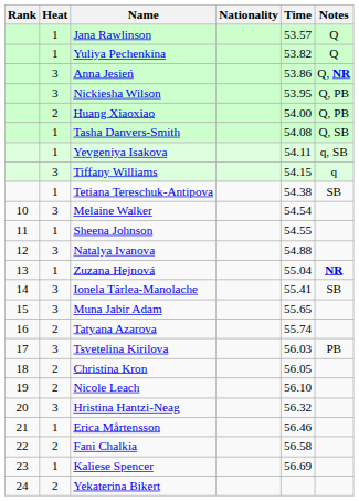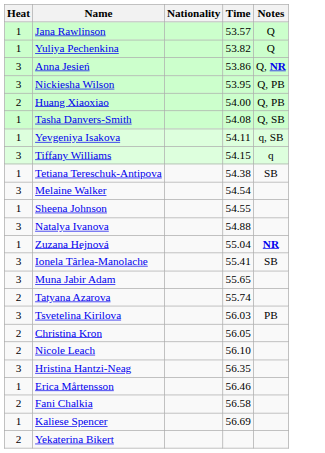 <table class="wikitable sortable" style="text-align:center">
 <tr>
-<th>Rank</th>
 <th>Heat</th>
 <th>Name</th>
 <th>Nationality</th>
 <th>Time</th>
 <th>Notes</th>
 </tr>
 <tr bgcolor=ccffcc>
-<td></td>
 <td>1</td>
 <td align=left><a href='#'>Jana Rawlinson</a></td>
 <td align=left></td>
 <td>53.57</td>
 <td>Q</td>
 </tr>
 <tr bgcolor=ccffcc>
-<td></td>
 <td>1</td>
 <td align=left><a href='#'>Yuliya Pechenkina</a></td>
 <td align=left></td>
 <td>53.82</td>
 <td>Q</td>
 </tr>
 <tr bgcolor=ccffcc>
-<td></td>
 <td>3</td>
 <td align=left><a href='#'>Anna Jesień</a></td>
 <td align=left></td>
 <td>53.86</td>
 <td>Q, <strong><a href='#'>NR</a></strong></td>
 </tr>
 <tr bgcolor=ccffcc>
-<td></td>
 <td>3</td>
 <td align=left><a href='#'>Nickiesha Wilson</a></td>
 <td align=left></td>
 <td>53.95</td>
 <td>Q, PB</td>
 </tr>
 <tr bgcolor=ccffcc>
-<td></td>
 <td>2</td>
 <td align=left><a href='#'>Huang Xiaoxiao</a></td>
 <td align=left></td>
 <td>54.00</td>
 <td>Q, PB</td>
 </tr>
 <tr bgcolor=ccffcc>
-<td></td>
 <td>1</td>
 <td align=left><a href='#'>Tasha Danvers-Smith</a></td>
 <td align=left></td>
 <td>54.08</td>
 <td>Q, SB</td>
 </tr>
 <tr bgcolor=ddffdd>
-<td></td>
 <td>1</td>
 <td align=left><a href='#'>Yevgeniya Isakova</a></td>
 <td align=left></td>
 <td>54.11</td>
 <td>q, SB</td>
 </tr>
 <tr bgcolor=ddffdd>
-<td></td>
 <td>3</td>
 <td align=left><a href='#'>Tiffany Williams</a></td>
 <td align=left></td>
 <td>54.15</td>
 <td>q</td>
 </tr>
 <tr>
-<td></td>
 <td>1</td>
 <td align=left><a href='#'>Tetiana Tereschuk-Antipova</a></td>
 <td align=left></td>
 <td>54.38</td>
 <td>SB</td>
 </tr>
 <tr>
-<td>10</td>
 <td>3</td>
 <td align=left><a href='#'>Melaine Walker</a></td>
 <td align=left></td>
 <td>54.54</td>
 <td></td>
 </tr>
 <tr>
-<td>11</td>
 <td>1</td>
 <td align=left><a href='#'>Sheena Johnson</a></td>
 <td align=left></td>
 <td>54.55</td>
 <td></td>
 </tr>
 <tr>
-<td>12</td>
 <td>3</td>
 <td align=left><a href='#'>Natalya Ivanova</a></td>
 <td align=left></td>
 <td>54.88</td>
 <td></td>
 </tr>
 <tr>
-<td>13</td>
 <td>1</td>
 <td align=left><a href='#'>Zuzana Hejnová</a></td>
 <td align=left></td>
 <td>55.04</td>
 <td><strong><a href='#'>NR</a></strong></td>
 </tr>
 <tr>
-<td>14</td>
 <td>3</td>
 <td align=left><a href='#'>Ionela Târlea-Manolache</a></td>
 <td align=left></td>
 <td>55.41</td>
 <td>SB</td>
 </tr>
 <tr>
-<td>15</td>
 <td>3</td>
 <td align=left><a href='#'>Muna Jabir Adam</a></td>
 <td align=left></td>
 <td>55.65</td>
 <td></td>
 </tr>
 <tr>
-<td>16</td>
 <td>2</td>
 <td align=left><a href='#'>Tatyana Azarova</a></td>
 <td align=left></td>
 <td>55.74</td>
 <td></td>
 </tr>
 <tr>
-<td>17</td>
 <td>3</td>
 <td align=left><a href='#'>Tsvetelina Kirilova</a></td>
 <td align=left></td>
 <td>56.03</td>
 <td>PB</td>
 </tr>
 <tr>
-<td>18</td>
 <td>2</td>
 <td align=left><a href='#'>Christina Kron</a></td>
 <td align=left></td>
 <td>56.05</td>
 <td></td>
 </tr>
 <tr>
-<td>19</td>
 <td>2</td>
 <td align=left><a href='#'>Nicole Leach</a></td>
 <td align=left></td>
 <td>56.10</td>
 <td></td>
 </tr>
 <tr>
-<td>20</td>
 <td>3</td>
 <td align=left><a href='#'>Hristina Hantzi-Neag</a></td>
 <td align=left></td>
-<td>56.32</td>
+<td>56.35</td>
 <td></td>
 </tr>
 <tr>
-<td>21</td>
 <td>1</td>
 <td align=left><a href='#'>Erica Mårtensson</a></td>
 <td align=left></td>
 <td>56.46</td>
 <td></td>
 </tr>
 <tr>
-<td>22</td>
 <td>2</td>
 <td align=left><a href='#'>Fani Chalkia</a></td>
 <td align=left></td>
 <td>56.58</td>
 <td></td>
 </tr>
 <tr>
-<td>23</td>
 <td>1</td>
 <td align=left><a href='#'>Kaliese Spencer</a></td>
 <td align=left></td>
 <td>56.69</td>
 <td></td>
 </tr>
 <tr>
-<td>24</td>
 <td>2</td>
 <td align=left><a href='#'>Yekaterina Bikert</a></td>
 <td align=left></td>
 <td></td>
 <td></td>
 </tr>
 </table>
